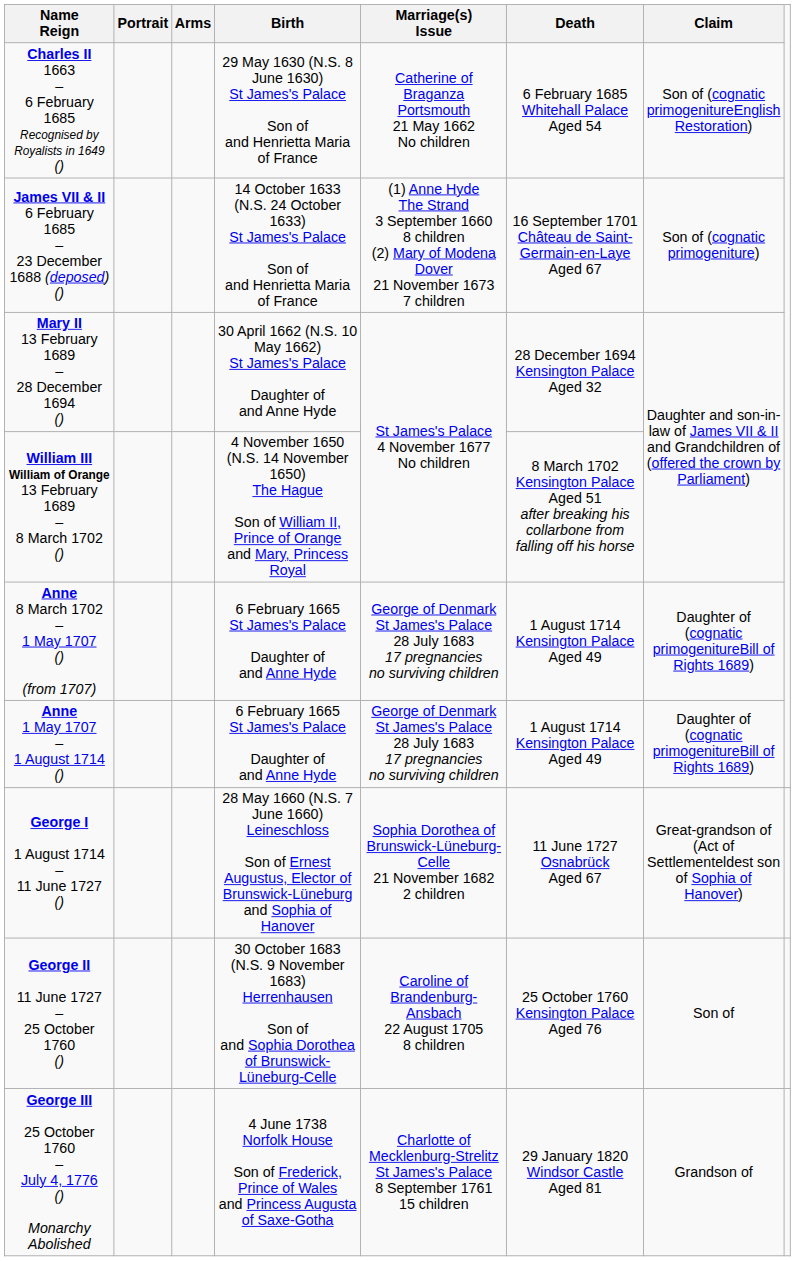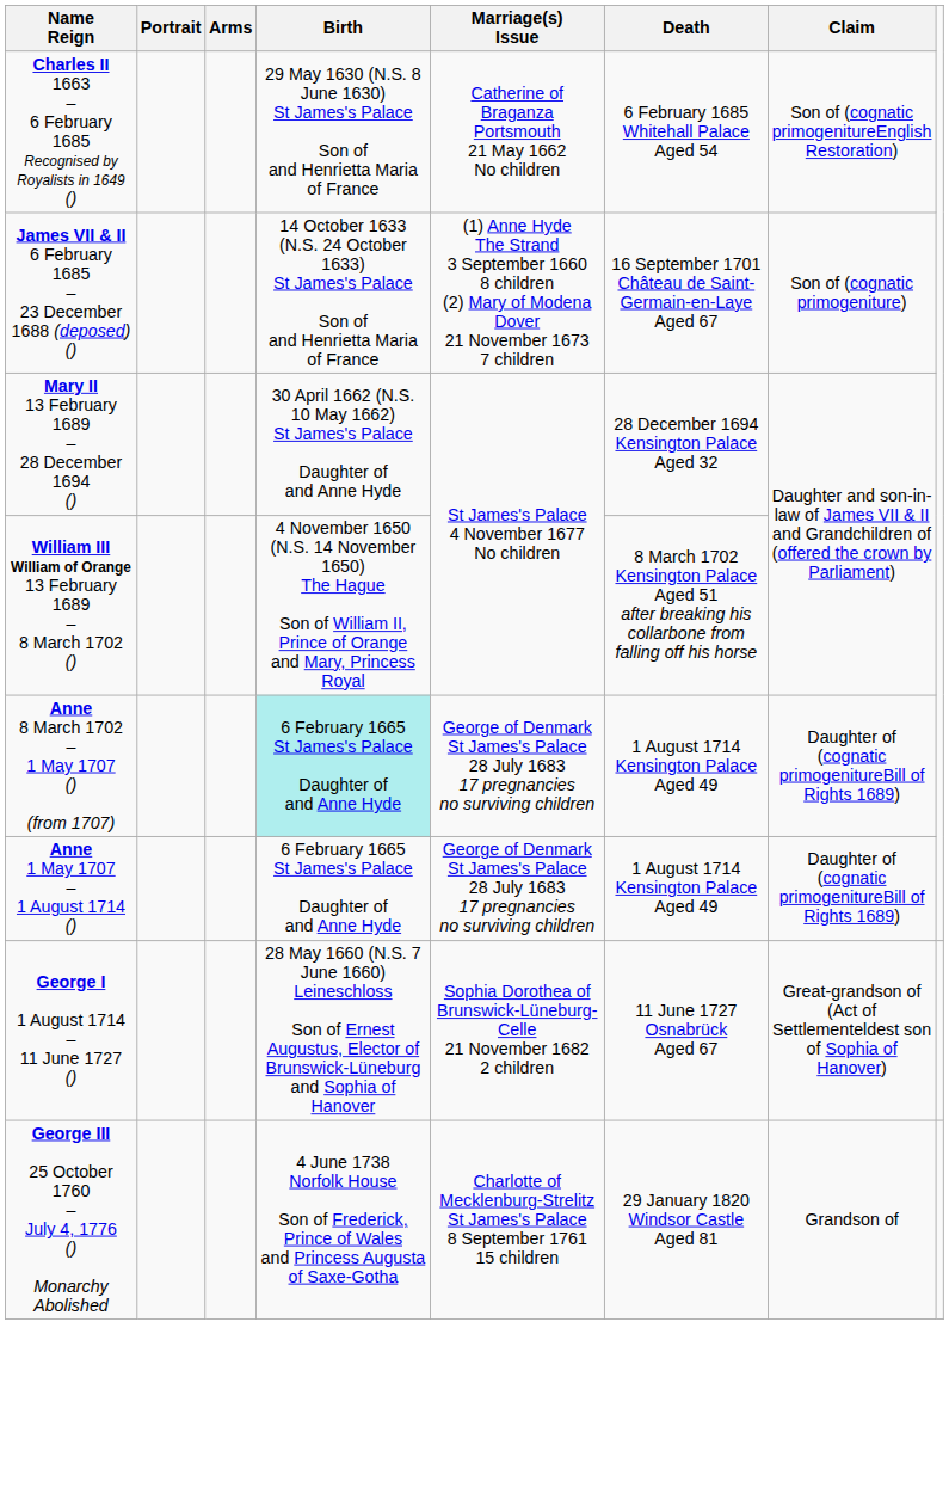 <table style="text-align:center; width:100%" class="wikitable">
 <tr>
 <th width=15%>Name<br>Reign</th>
 <th width="105">Portrait</th>
 <th width="105">Arms</th>
 <th width=20%>Birth</th>
 <th width=20%>Marriage(s)<br>Issue</th>
 <th width=19%>Death</th>
 <th>Claim</th>
 </tr>
 <tr>
 <td><strong><a href='#'>Charles II</a></strong><br>1663<br>–<br>6 February 1685<br><small><em>Recognised by Royalists in 1649</em></small><br><em>()</em></td>
 <td></td>
 <td></td>
 <td>29 May 1630 (N.S. 8 June 1630)<br><a href='#'>St James's Palace</a><br><br>Son of <a href='#'></a><br>and Henrietta Maria of France</td>
 <td><a href='#'>Catherine of Braganza</a><br><a href='#'>Portsmouth</a><br>21 May 1662<br>No children</td>
 <td>6 February 1685<br><a href='#'>Whitehall Palace</a><br>Aged 54</td>
 <td>Son of <a href='#'></a> (<a href='#'>cognatic primogeniture</a><a href='#'>English Restoration</a>)</td>
 </tr>
 <tr>
 <td><strong><a href='#'>James VII & II</a></strong><br>6 February 1685<br>–<br>23 December 1688 <em>(<a href='#'>deposed</a>)</em><br><em>()</em></td>
 <td></td>
 <td></td>
 <td>14 October 1633 (N.S. 24 October 1633)<br><a href='#'>St James's Palace</a><br><br>Son of <a href='#'></a><br>and Henrietta Maria of France</td>
 <td>(1) <a href='#'>Anne Hyde</a><br><a href='#'>The Strand</a><br>3 September 1660<br>8 children<br>(2) <a href='#'>Mary of Modena</a><br><a href='#'>Dover</a><br>21 November 1673<br>7 children</td>
 <td>16 September 1701<br><a href='#'>Château de Saint-Germain-en-Laye</a><br>Aged 67</td>
 <td>Son of <a href='#'></a> (<a href='#'>cognatic primogeniture</a>)</td>
 </tr>
 <tr>
 <td><strong><a href='#'>Mary II</a></strong><br>13 February 1689<br>–<br>28 December 1694<br><em>()</em></td>
 <td></td>
 <td></td>
 <td>30 April 1662 (N.S. 10 May 1662)<br><a href='#'>St James's Palace</a><br><br>Daughter of <br>and Anne Hyde</td>
 <td rowspan=2><a href='#'>St James's Palace</a><br>4 November 1677<br>No children</td>
 <td>28 December 1694<br><a href='#'>Kensington Palace</a><br>Aged 32</td>
 <td rowspan=2>Daughter and son-in-law of <a href='#'>James VII & II</a> and Grandchildren of <a href='#'></a> (<a href='#'>offered the crown by Parliament</a>)</td>
 </tr>
 <tr>
 <td><strong><a href='#'>William III</a></strong><br><small><strong>William of Orange</strong></small><br>13 February 1689<br>–<br>8 March 1702<br><em>()</em></td>
 <td></td>
 <td></td>
 <td>4 November 1650 (N.S. 14 November 1650)<br><a href='#'>The Hague</a><br><br>Son of <a href='#'>William II, Prince of Orange</a><br>and <a href='#'>Mary, Princess Royal</a></td>
 <td>8 March 1702<br><a href='#'>Kensington Palace</a><br>Aged 51<br><em>after breaking his collarbone from falling off his horse</em></td>
 </tr>
 <tr>
 <td><strong><a href='#'>Anne</a></strong><br>8 March 1702<br>–<br><a href='#'>1 May 1707</a><br><em>()<br></em><br><em>(from 1707)</em></td>
 <td></td>
 <td></td>
-<td>6 February 1665<br><a href='#'>St James's Palace</a><br><br>Daughter of <br>and <a href='#'>Anne Hyde</a></td>
+<td style="background: paleturquoise;">6 February 1665<br><a href='#'>St James's Palace</a><br><br>Daughter of <br>and <a href='#'>Anne Hyde</a></td>
 <td><a href='#'>George of Denmark</a><br><a href='#'>St James's Palace</a><br>28 July 1683<br><em>17 pregnancies<br>no surviving children</em></td>
 <td>1 August 1714<br><a href='#'>Kensington Palace</a><br>Aged 49</td>
 <td>Daughter of  (<a href='#'>cognatic primogeniture</a><a href='#'>Bill of Rights 1689</a>)</td>
 </tr>
 <tr>
 <td><strong><a href='#'>Anne</a></strong><br><a href='#'>1 May 1707</a><br>–<br><a href='#'>1 August 1714</a><br><em>()</em></td>
 <td></td>
 <td></td>
 <td>6 February 1665<br><a href='#'>St James's Palace</a><br><br>Daughter of <a href='#'></a><br>and <a href='#'>Anne Hyde</a></td>
 <td><a href='#'>George of Denmark</a><br><a href='#'>St James's Palace</a><br>28 July 1683<br><em>17 pregnancies<br>no surviving children</em></td>
 <td>1 August 1714<br><a href='#'>Kensington Palace</a><br>Aged 49</td>
 <td>Daughter of  (<a href='#'>cognatic primogeniture</a><a href='#'>Bill of Rights 1689</a>)</td>
 </tr>
 <tr>
 <td><strong><a href='#'>George I</a></strong><br><br>1 August 1714<br>–<br>11 June 1727<br><em>()</em></td>
 <td></td>
 <td></td>
 <td>28 May 1660 (N.S. 7 June 1660)<br><a href='#'>Leineschloss</a><br><br>Son of <a href='#'>Ernest Augustus, Elector of Brunswick-Lüneburg</a><br>and <a href='#'>Sophia of Hanover</a></td>
 <td><a href='#'>Sophia Dorothea of Brunswick-Lüneburg-Celle</a><br>21 November 1682<br>2 children</td>
 <td>11 June 1727<br><a href='#'>Osnabrück</a><br>Aged 67</td>
 <td>Great-grandson of  (Act of Settlementeldest son of <a href='#'>Sophia of Hanover</a>)</td>
 <td></td>
 </tr>
 <tr>
-<td><strong><a href='#'>George II</a></strong><br><br>11 June 1727<br>–<br>25 October 1760<br><em>()</em></td>
-<td></td>
-<td></td>
-<td>30 October 1683 (N.S. 9 November 1683)<br><a href='#'>Herrenhausen</a><br><br>Son of <a href='#'></a><br>and <a href='#'>Sophia Dorothea of Brunswick-Lüneburg-Celle</a></td>
-<td><a href='#'>Caroline of Brandenburg-Ansbach</a><br>22 August 1705<br>8 children</td>
-<td>25 October 1760<br><a href='#'>Kensington Palace</a><br>Aged 76</td>
-<td>Son of </td>
-<td></td>
-</tr>
-<tr>
 <td><strong><a href='#'>George III</a></strong><br><br>25 October 1760<br>–<br><a href='#'>July 4, 1776</a><br><em>()</em><br><br><em>Monarchy Abolished</em></td>
 <td></td>
 <td></td>
 <td>4 June 1738<br><a href='#'>Norfolk House</a><br><br>Son of <a href='#'>Frederick, Prince of Wales</a><br>and <a href='#'>Princess Augusta of Saxe-Gotha</a></td>
 <td><a href='#'>Charlotte of Mecklenburg-Strelitz</a><br><a href='#'>St James's Palace</a><br>8 September 1761<br>15 children</td>
 <td>29 January 1820<br><a href='#'>Windsor Castle</a><br>Aged 81</td>
 <td>Grandson of </td>
 <td></td>
 </tr>
 </table>
